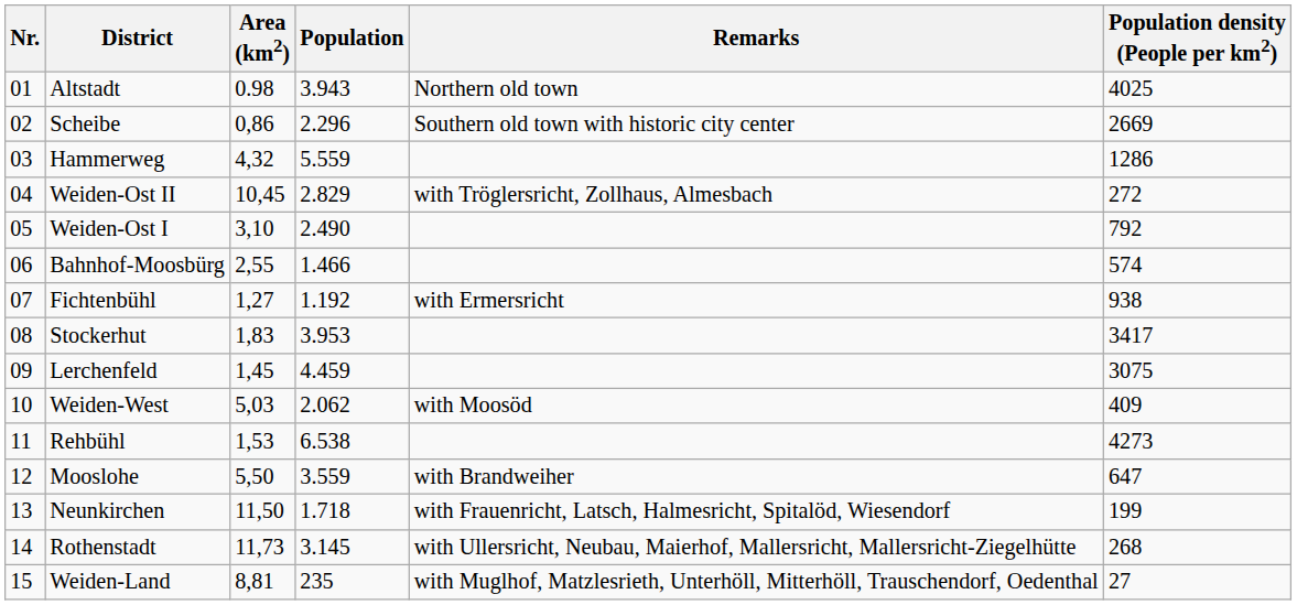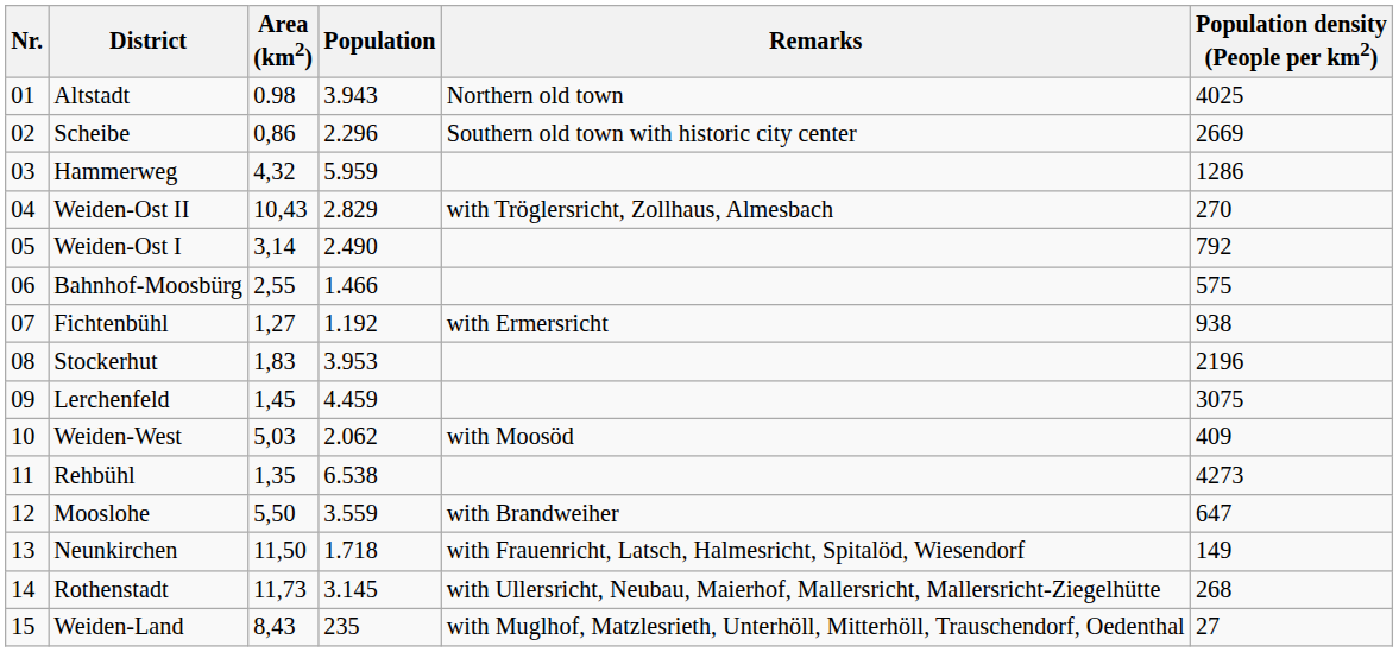 <table class="wikitable">
 <tr>
 <th>Nr.</th>
 <th>District</th>
 <th>Area<br>(km<sup>2</sup>)</th>
 <th>Population</th>
 <th>Remarks</th>
 <th>Population density<br>(People per km<sup>2</sup>)</th>
 </tr>
 <tr>
 <td>01</td>
 <td>Altstadt</td>
 <td>0.98</td>
 <td>3.943</td>
 <td>Northern old town</td>
 <td>4025</td>
 </tr>
 <tr>
 <td>02</td>
 <td>Scheibe</td>
 <td>0,86</td>
 <td>2.296</td>
 <td>Southern old town with historic city center</td>
 <td>2669</td>
 </tr>
 <tr>
 <td>03</td>
 <td>Hammerweg</td>
 <td>4,32</td>
-<td>5.559</td>
+<td>5.959</td>
 <td></td>
 <td>1286</td>
 </tr>
 <tr>
 <td>04</td>
 <td>Weiden-Ost II</td>
-<td>10,45</td>
+<td>10,43</td>
 <td>2.829</td>
 <td>with Tröglersricht, Zollhaus, Almesbach</td>
-<td>272</td>
+<td>270</td>
 </tr>
 <tr>
 <td>05</td>
 <td>Weiden-Ost I</td>
-<td>3,10</td>
+<td>3,14</td>
 <td>2.490</td>
 <td></td>
 <td>792</td>
 </tr>
 <tr>
 <td>06</td>
 <td>Bahnhof-Moosbürg</td>
 <td>2,55</td>
 <td>1.466</td>
 <td></td>
-<td>574</td>
+<td>575</td>
 </tr>
 <tr>
 <td>07</td>
 <td>Fichtenbühl</td>
 <td>1,27</td>
 <td>1.192</td>
 <td>with Ermersricht</td>
 <td>938</td>
 </tr>
 <tr>
 <td>08</td>
 <td>Stockerhut</td>
 <td>1,83</td>
 <td>3.953</td>
 <td></td>
-<td>3417</td>
+<td>2196</td>
 </tr>
 <tr>
 <td>09</td>
 <td>Lerchenfeld</td>
 <td>1,45</td>
 <td>4.459</td>
 <td></td>
 <td>3075</td>
 </tr>
 <tr>
 <td>10</td>
 <td>Weiden-West</td>
 <td>5,03</td>
 <td>2.062</td>
 <td>with Moosöd</td>
 <td>409</td>
 </tr>
 <tr>
 <td>11</td>
 <td>Rehbühl</td>
-<td>1,53</td>
+<td>1,35</td>
 <td>6.538</td>
 <td></td>
 <td>4273</td>
 </tr>
 <tr>
 <td>12</td>
 <td>Mooslohe</td>
 <td>5,50</td>
 <td>3.559</td>
 <td>with Brandweiher</td>
 <td>647</td>
 </tr>
 <tr>
 <td>13</td>
 <td>Neunkirchen</td>
 <td>11,50</td>
 <td>1.718</td>
 <td>with Frauenricht, Latsch, Halmesricht, Spitalöd, Wiesendorf</td>
-<td>199</td>
+<td>149</td>
 </tr>
 <tr>
 <td>14</td>
 <td>Rothenstadt</td>
 <td>11,73</td>
 <td>3.145</td>
 <td>with Ullersricht, Neubau, Maierhof, Mallersricht, Mallersricht-Ziegelhütte</td>
 <td>268</td>
 </tr>
 <tr>
 <td>15</td>
 <td>Weiden-Land</td>
-<td>8,81</td>
+<td>8,43</td>
 <td>235</td>
 <td>with Muglhof, Matzlesrieth, Unterhöll, Mitterhöll, Trauschendorf, Oedenthal</td>
 <td>27</td>
 </tr>
 </table>
